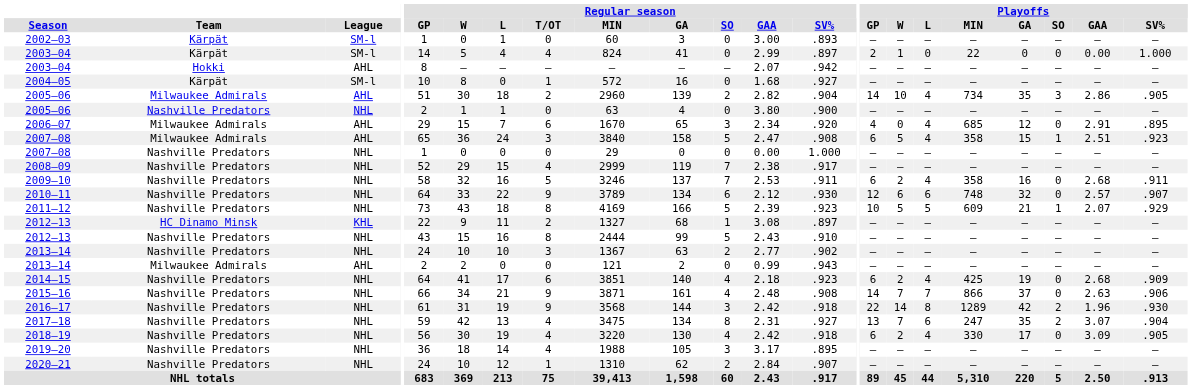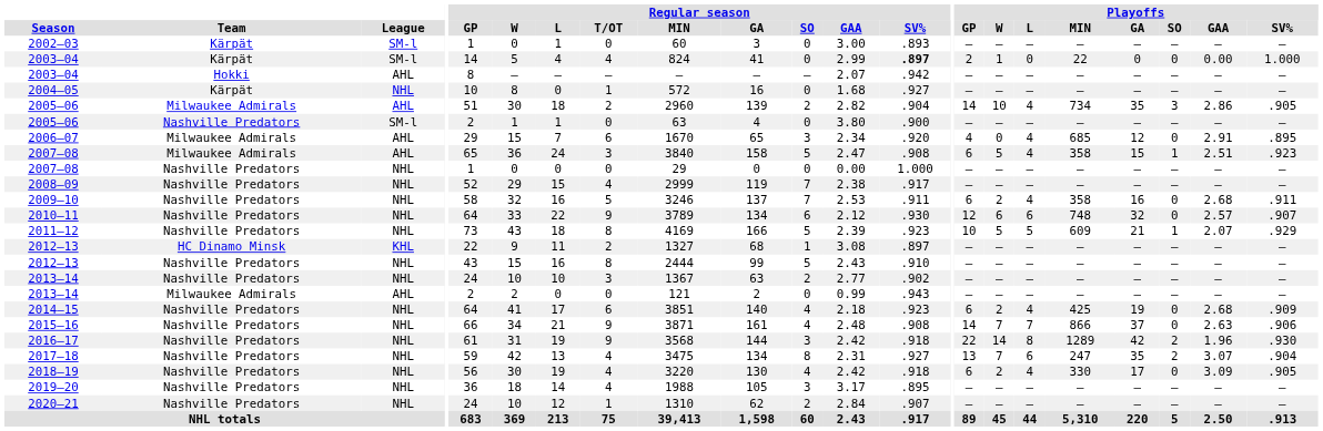 <table border="0" cellpadding="1" cellspacing="0" style="text-align:center; width:90%">
 <tr ALIGN="center" bgcolor="#e0e0e0">
 <th align="center" colspan="3" bgcolor="#ffffff"></th>
 <th align="center" rowspan="99" bgcolor="#ffffff"></th>
 <th align="center" colspan="9" bgcolor="#e0e0e0"><a href='#'>Regular season</a></th>
 <th align="center" rowspan="99" bgcolor="#ffffff"></th>
 <th align="center" colspan="8" bgcolor="#e0e0e0"><a href='#'>Playoffs</a></th>
 </tr>
 <tr ALIGN="center" bgcolor="#e0e0e0">
 <th><a href='#'>Season</a></th>
 <th>Team</th>
 <th>League</th>
 <th>GP</th>
 <th>W</th>
 <th>L</th>
 <th>T/OT</th>
 <th>MIN</th>
 <th>GA</th>
 <th><a href='#'>SO</a></th>
 <th><a href='#'>GAA</a></th>
 <th><a href='#'>SV%</a></th>
 <th>GP</th>
 <th>W</th>
 <th>L</th>
 <th>MIN</th>
 <th>GA</th>
 <th>SO</th>
 <th>GAA</th>
 <th>SV%</th>
 </tr>
 <tr ALIGN="center">
 <td><a href='#'>2002–03</a></td>
 <td><a href='#'>Kärpät</a></td>
 <td><a href='#'>SM-l</a></td>
 <td>1</td>
 <td>0</td>
 <td>1</td>
 <td>0</td>
 <td>60</td>
 <td>3</td>
 <td>0</td>
 <td>3.00</td>
 <td>.893</td>
 <td>—</td>
 <td>—</td>
 <td>—</td>
 <td>—</td>
 <td>—</td>
 <td>—</td>
 <td>—</td>
 <td>—</td>
 </tr>
 <tr ALIGN="center" bgcolor="#f0f0f0">
 <td><a href='#'>2003–04</a></td>
 <td>Kärpät</td>
 <td>SM-l</td>
 <td>14</td>
 <td>5</td>
 <td>4</td>
 <td>4</td>
 <td>824</td>
 <td>41</td>
 <td>0</td>
 <td>2.99</td>
-<td>.897</td>
+<td><strong>.897</strong></td>
 <td>2</td>
 <td>1</td>
 <td>0</td>
 <td>22</td>
 <td>0</td>
 <td>0</td>
 <td>0.00</td>
 <td>1.000</td>
 </tr>
 <tr ALIGN="center">
 <td><a href='#'>2003–04</a></td>
 <td><a href='#'>Hokki</a></td>
 <td>AHL</td>
 <td>8</td>
 <td>—</td>
 <td>—</td>
 <td>—</td>
 <td>—</td>
 <td>—</td>
 <td>—</td>
 <td>2.07</td>
 <td>.942</td>
 <td>—</td>
 <td>—</td>
 <td>—</td>
 <td>—</td>
 <td>—</td>
 <td>—</td>
 <td>—</td>
 <td>—</td>
 </tr>
 <tr ALIGN="center" bgcolor="#f0f0f0">
 <td><a href='#'>2004–05</a></td>
 <td>Kärpät</td>
-<td>SM-l</td>
+<td><a href='#'>NHL</a></td>
 <td>10</td>
 <td>8</td>
 <td>0</td>
 <td>1</td>
 <td>572</td>
 <td>16</td>
 <td>0</td>
 <td>1.68</td>
 <td>.927</td>
 <td>—</td>
 <td>—</td>
 <td>—</td>
 <td>—</td>
 <td>—</td>
 <td>—</td>
 <td>—</td>
 <td>—</td>
 </tr>
 <tr ALIGN="center">
 <td><a href='#'>2005–06</a></td>
 <td><a href='#'>Milwaukee Admirals</a></td>
 <td><a href='#'>AHL</a></td>
 <td>51</td>
 <td>30</td>
 <td>18</td>
 <td>2</td>
 <td>2960</td>
 <td>139</td>
 <td>2</td>
 <td>2.82</td>
 <td>.904</td>
 <td>14</td>
 <td>10</td>
 <td>4</td>
 <td>734</td>
 <td>35</td>
 <td>3</td>
 <td>2.86</td>
 <td>.905</td>
 </tr>
 <tr ALIGN="center" bgcolor="#f0f0f0">
 <td><a href='#'>2005–06</a></td>
 <td><a href='#'>Nashville Predators</a></td>
-<td><a href='#'>NHL</a></td>
+<td>SM-l</td>
 <td>2</td>
 <td>1</td>
 <td>1</td>
 <td>0</td>
 <td>63</td>
 <td>4</td>
 <td>0</td>
 <td>3.80</td>
 <td>.900</td>
 <td>—</td>
 <td>—</td>
 <td>—</td>
 <td>—</td>
 <td>—</td>
 <td>—</td>
 <td>—</td>
 <td>—</td>
 </tr>
 <tr ALIGN="center">
 <td><a href='#'>2006–07</a></td>
 <td>Milwaukee Admirals</td>
 <td>AHL</td>
 <td>29</td>
 <td>15</td>
 <td>7</td>
 <td>6</td>
 <td>1670</td>
 <td>65</td>
 <td>3</td>
 <td>2.34</td>
 <td>.920</td>
 <td>4</td>
 <td>0</td>
 <td>4</td>
 <td>685</td>
 <td>12</td>
 <td>0</td>
 <td>2.91</td>
 <td>.895</td>
 </tr>
 <tr ALIGN="center" bgcolor="#f0f0f0">
 <td><a href='#'>2007–08</a></td>
 <td>Milwaukee Admirals</td>
 <td>AHL</td>
 <td>65</td>
 <td>36</td>
 <td>24</td>
 <td>3</td>
 <td>3840</td>
 <td>158</td>
 <td>5</td>
 <td>2.47</td>
 <td>.908</td>
 <td>6</td>
 <td>5</td>
 <td>4</td>
 <td>358</td>
 <td>15</td>
 <td>1</td>
 <td>2.51</td>
 <td>.923</td>
 </tr>
 <tr ALIGN="center">
 <td><a href='#'>2007–08</a></td>
 <td>Nashville Predators</td>
 <td>NHL</td>
 <td>1</td>
 <td>0</td>
 <td>0</td>
 <td>0</td>
 <td>29</td>
 <td>0</td>
 <td>0</td>
 <td>0.00</td>
 <td>1.000</td>
 <td>—</td>
 <td>—</td>
 <td>—</td>
 <td>—</td>
 <td>—</td>
 <td>—</td>
 <td>—</td>
 <td>—</td>
 </tr>
 <tr ALIGN="center" bgcolor="#f0f0f0">
 <td><a href='#'>2008–09</a></td>
 <td>Nashville Predators</td>
 <td>NHL</td>
 <td>52</td>
 <td>29</td>
 <td>15</td>
 <td>4</td>
 <td>2999</td>
 <td>119</td>
 <td>7</td>
 <td>2.38</td>
 <td>.917</td>
 <td>—</td>
 <td>—</td>
 <td>—</td>
 <td>—</td>
 <td>—</td>
 <td>—</td>
 <td>—</td>
 <td>—</td>
 </tr>
 <tr ALIGN="center">
 <td><a href='#'>2009–10</a></td>
 <td>Nashville Predators</td>
 <td>NHL</td>
 <td>58</td>
 <td>32</td>
 <td>16</td>
 <td>5</td>
 <td>3246</td>
 <td>137</td>
 <td>7</td>
 <td>2.53</td>
 <td>.911</td>
 <td>6</td>
 <td>2</td>
 <td>4</td>
 <td>358</td>
 <td>16</td>
 <td>0</td>
 <td>2.68</td>
 <td>.911</td>
 </tr>
 <tr ALIGN="center" bgcolor="#f0f0f0">
 <td><a href='#'>2010–11</a></td>
 <td>Nashville Predators</td>
 <td>NHL</td>
 <td>64</td>
 <td>33</td>
 <td>22</td>
 <td>9</td>
 <td>3789</td>
 <td>134</td>
 <td>6</td>
 <td>2.12</td>
 <td>.930</td>
 <td>12</td>
 <td>6</td>
 <td>6</td>
 <td>748</td>
 <td>32</td>
 <td>0</td>
 <td>2.57</td>
 <td>.907</td>
 </tr>
 <tr ALIGN="center">
 <td><a href='#'>2011–12</a></td>
 <td>Nashville Predators</td>
 <td>NHL</td>
 <td>73</td>
 <td>43</td>
 <td>18</td>
 <td>8</td>
 <td>4169</td>
 <td>166</td>
 <td>5</td>
 <td>2.39</td>
 <td>.923</td>
 <td>10</td>
 <td>5</td>
 <td>5</td>
 <td>609</td>
 <td>21</td>
 <td>1</td>
 <td>2.07</td>
 <td>.929</td>
 </tr>
 <tr ALIGN="center" bgcolor="#f0f0f0">
 <td><a href='#'>2012–13</a></td>
 <td><a href='#'>HC Dinamo Minsk</a></td>
 <td><a href='#'>KHL</a></td>
 <td>22</td>
 <td>9</td>
 <td>11</td>
 <td>2</td>
 <td>1327</td>
 <td>68</td>
 <td>1</td>
 <td>3.08</td>
 <td>.897</td>
 <td>—</td>
 <td>—</td>
 <td>—</td>
 <td>—</td>
 <td>—</td>
 <td>—</td>
 <td>—</td>
 <td>—</td>
 </tr>
 <tr ALIGN="center">
 <td><a href='#'>2012–13</a></td>
 <td>Nashville Predators</td>
 <td>NHL</td>
 <td>43</td>
 <td>15</td>
 <td>16</td>
 <td>8</td>
 <td>2444</td>
 <td>99</td>
 <td>5</td>
 <td>2.43</td>
 <td>.910</td>
 <td>—</td>
 <td>—</td>
 <td>—</td>
 <td>—</td>
 <td>—</td>
 <td>—</td>
 <td>—</td>
 <td>—</td>
 </tr>
 <tr ALIGN="center" bgcolor="#f0f0f0">
 <td><a href='#'>2013–14</a></td>
 <td>Nashville Predators</td>
 <td>NHL</td>
 <td>24</td>
 <td>10</td>
 <td>10</td>
 <td>3</td>
 <td>1367</td>
 <td>63</td>
 <td>2</td>
 <td>2.77</td>
 <td>.902</td>
 <td>—</td>
 <td>—</td>
 <td>—</td>
 <td>—</td>
 <td>—</td>
 <td>—</td>
 <td>—</td>
 <td>—</td>
 </tr>
 <tr ALIGN="center">
 <td><a href='#'>2013–14</a></td>
 <td>Milwaukee Admirals</td>
 <td>AHL</td>
 <td>2</td>
 <td>2</td>
 <td>0</td>
 <td>0</td>
 <td>121</td>
 <td>2</td>
 <td>0</td>
 <td>0.99</td>
 <td>.943</td>
 <td>—</td>
 <td>—</td>
 <td>—</td>
 <td>—</td>
 <td>—</td>
 <td>—</td>
 <td>—</td>
 <td>—</td>
 </tr>
 <tr ALIGN="center" bgcolor="#f0f0f0">
 <td><a href='#'>2014–15</a></td>
 <td>Nashville Predators</td>
 <td>NHL</td>
 <td>64</td>
 <td>41</td>
 <td>17</td>
 <td>6</td>
 <td>3851</td>
 <td>140</td>
 <td>4</td>
 <td>2.18</td>
 <td>.923</td>
 <td>6</td>
 <td>2</td>
 <td>4</td>
 <td>425</td>
 <td>19</td>
 <td>0</td>
 <td>2.68</td>
 <td>.909</td>
 </tr>
 <tr ALIGN="center">
 <td><a href='#'>2015–16</a></td>
 <td>Nashville Predators</td>
 <td>NHL</td>
 <td>66</td>
 <td>34</td>
 <td>21</td>
 <td>9</td>
 <td>3871</td>
 <td>161</td>
 <td>4</td>
 <td>2.48</td>
 <td>.908</td>
 <td>14</td>
 <td>7</td>
 <td>7</td>
 <td>866</td>
 <td>37</td>
 <td>0</td>
 <td>2.63</td>
 <td>.906</td>
 </tr>
 <tr ALIGN="center" bgcolor="#f0f0f0">
 <td><a href='#'>2016–17</a></td>
 <td>Nashville Predators</td>
 <td>NHL</td>
 <td>61</td>
 <td>31</td>
 <td>19</td>
 <td>9</td>
 <td>3568</td>
 <td>144</td>
 <td>3</td>
 <td>2.42</td>
 <td>.918</td>
 <td>22</td>
 <td>14</td>
 <td>8</td>
 <td>1289</td>
 <td>42</td>
 <td>2</td>
 <td>1.96</td>
 <td>.930</td>
 </tr>
 <tr ALIGN="center">
 <td><a href='#'>2017–18</a></td>
 <td>Nashville Predators</td>
 <td>NHL</td>
 <td>59</td>
 <td>42</td>
 <td>13</td>
 <td>4</td>
 <td>3475</td>
 <td>134</td>
 <td>8</td>
 <td>2.31</td>
 <td>.927</td>
 <td>13</td>
 <td>7</td>
 <td>6</td>
 <td>247</td>
 <td>35</td>
 <td>2</td>
 <td>3.07</td>
 <td>.904</td>
 </tr>
 <tr ALIGN="center" bgcolor="#f0f0f0">
 <td><a href='#'>2018–19</a></td>
 <td>Nashville Predators</td>
 <td>NHL</td>
 <td>56</td>
 <td>30</td>
 <td>19</td>
 <td>4</td>
 <td>3220</td>
 <td>130</td>
 <td>4</td>
 <td>2.42</td>
 <td>.918</td>
 <td>6</td>
 <td>2</td>
 <td>4</td>
 <td>330</td>
 <td>17</td>
 <td>0</td>
 <td>3.09</td>
 <td>.905</td>
 </tr>
 <tr ALIGN="center">
 <td><a href='#'>2019–20</a></td>
 <td>Nashville Predators</td>
 <td>NHL</td>
 <td>36</td>
 <td>18</td>
 <td>14</td>
 <td>4</td>
 <td>1988</td>
 <td>105</td>
 <td>3</td>
 <td>3.17</td>
 <td>.895</td>
 <td>—</td>
 <td>—</td>
 <td>—</td>
 <td>—</td>
 <td>—</td>
 <td>—</td>
 <td>—</td>
 <td>—</td>
 </tr>
 <tr ALIGN="center" bgcolor="#f0f0f0">
 <td><a href='#'>2020–21</a></td>
 <td>Nashville Predators</td>
 <td>NHL</td>
 <td>24</td>
 <td>10</td>
 <td>12</td>
 <td>1</td>
 <td>1310</td>
 <td>62</td>
 <td>2</td>
 <td>2.84</td>
 <td>.907</td>
 <td>—</td>
 <td>—</td>
 <td>—</td>
 <td>—</td>
 <td>—</td>
 <td>—</td>
 <td>—</td>
 <td>—</td>
 </tr>
 <tr ALIGN="center" bgcolor="#e0e0e0">
 <th colspan="3" align="center">NHL totals</th>
 <th>683</th>
 <th>369</th>
 <th>213</th>
 <th>75</th>
 <th>39,413</th>
 <th>1,598</th>
 <th>60</th>
 <th>2.43</th>
 <th>.917</th>
 <th>89</th>
 <th>45</th>
 <th>44</th>
 <th>5,310</th>
 <th>220</th>
 <th>5</th>
 <th>2.50</th>
 <th>.913</th>
 </tr>
 </table>
